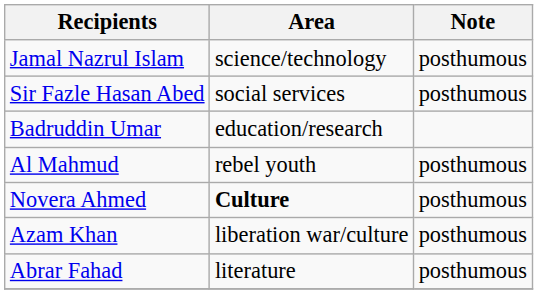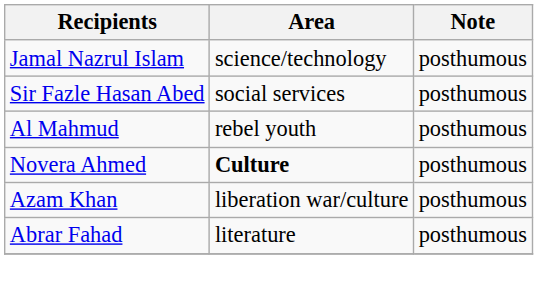 <table class="wikitable">
 <tr>
 <th>Recipients</th>
 <th>Area</th>
 <th>Note</th>
 </tr>
 <tr>
 <td><a href='#'>Jamal Nazrul Islam</a></td>
 <td>science/technology</td>
 <td>posthumous</td>
 </tr>
 <tr>
 <td><a href='#'>Sir Fazle Hasan Abed</a></td>
 <td>social services</td>
 <td>posthumous</td>
-</tr>
-<tr>
-<td><a href='#'>Badruddin Umar</a></td>
-<td>education/research</td>
-<td></td>
 </tr>
 <tr>
 <td><a href='#'>Al Mahmud</a></td>
 <td>rebel youth</td>
 <td>posthumous</td>
 </tr>
 <tr>
 <td><a href='#'>Novera Ahmed</a></td>
 <td><strong>Culture</strong></td>
 <td>posthumous</td>
 </tr>
 <tr>
 <td><a href='#'>Azam Khan</a></td>
 <td>liberation war/culture</td>
 <td>posthumous</td>
 </tr>
 <tr>
 <td><a href='#'>Abrar Fahad</a></td>
 <td>literature</td>
 <td>posthumous</td>
 </tr>
 <tr>
 </tr>
 </table>
